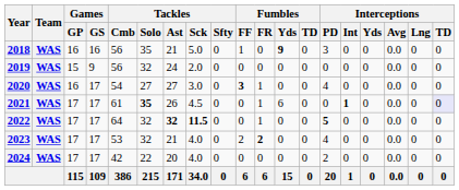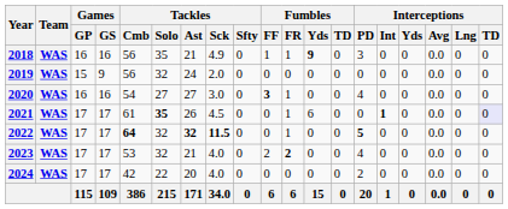 <table class="wikitable">
 <tr>
 <th rowspan="2">Year</th>
 <th rowspan="2">Team</th>
 <th colspan="2">Games</th>
 <th colspan="5">Tackles</th>
 <th colspan="4">Fumbles</th>
 <th colspan="6">Interceptions</th>
 </tr>
 <tr>
 <th>GP</th>
 <th>GS</th>
 <th>Cmb</th>
 <th>Solo</th>
 <th>Ast</th>
 <th>Sck</th>
 <th>Sfty</th>
 <th>FF</th>
 <th>FR</th>
 <th>Yds</th>
 <th>TD</th>
 <th>PD</th>
 <th>Int</th>
 <th>Yds</th>
 <th>Avg</th>
 <th>Lng</th>
 <th>TD</th>
 </tr>
 <tr>
 <th><a href='#'>2018</a></th>
 <th><a href='#'>WAS</a></th>
 <td>16</td>
 <td>16</td>
 <td>56</td>
 <td>35</td>
 <td>21</td>
-<td>5.0</td>
+<td>4.9</td>
 <td>0</td>
 <td>1</td>
-<td>0</td>
+<td>1</td>
 <td><strong>9</strong></td>
 <td>0</td>
 <td>3</td>
 <td>0</td>
 <td>0</td>
 <td>0.0</td>
 <td>0</td>
 <td>0</td>
 </tr>
 <tr>
 <th><a href='#'>2019</a></th>
 <th><a href='#'>WAS</a></th>
 <td>15</td>
 <td>9</td>
 <td>56</td>
 <td>32</td>
 <td>24</td>
 <td>2.0</td>
 <td>0</td>
 <td>0</td>
 <td>0</td>
 <td>0</td>
 <td>0</td>
 <td>0</td>
 <td>0</td>
 <td>0</td>
 <td>0.0</td>
 <td>0</td>
 <td>0</td>
 </tr>
 <tr>
 <th><a href='#'>2020</a></th>
 <th><a href='#'>WAS</a></th>
 <td>16</td>
-<td>17</td>
+<td>16</td>
 <td>54</td>
 <td>27</td>
 <td>27</td>
 <td>3.0</td>
 <td>0</td>
 <td><strong>3</strong></td>
 <td>1</td>
 <td>0</td>
 <td>0</td>
 <td>4</td>
 <td>0</td>
 <td>0</td>
 <td>0.0</td>
 <td>0</td>
 <td>0</td>
 </tr>
 <tr>
 <th><a href='#'>2021</a></th>
 <th><a href='#'>WAS</a></th>
 <td>17</td>
 <td>17</td>
 <td>61</td>
 <td><strong>35</strong></td>
 <td>26</td>
 <td>4.5</td>
 <td>0</td>
 <td>0</td>
 <td>1</td>
 <td>6</td>
 <td>0</td>
 <td>0</td>
 <td><strong>1</strong></td>
 <td>0</td>
 <td>0.0</td>
 <td>0</td>
 <td style="background: lavender;">0</td>
 </tr>
 <tr>
 <th><a href='#'>2022</a></th>
 <th><a href='#'>WAS</a></th>
 <td>17</td>
 <td>17</td>
-<td>64</td>
+<td><strong>64</strong></td>
 <td>32</td>
 <td><strong>32</strong></td>
 <td><strong>11.5</strong></td>
 <td>0</td>
 <td>0</td>
 <td>1</td>
 <td>0</td>
 <td>0</td>
 <td><strong>5</strong></td>
 <td>0</td>
 <td>0</td>
 <td>0.0</td>
 <td>0</td>
 <td>0</td>
 </tr>
 <tr>
 <th><a href='#'>2023</a></th>
 <th><a href='#'>WAS</a></th>
 <td>17</td>
 <td>17</td>
 <td>53</td>
 <td>32</td>
 <td>21</td>
 <td>4.0</td>
 <td>0</td>
 <td>2</td>
 <td><strong>2</strong></td>
 <td>0</td>
 <td>0</td>
 <td>4</td>
 <td>0</td>
 <td>0</td>
 <td>0.0</td>
 <td>0</td>
 <td>0</td>
 </tr>
 <tr>
 <th><a href='#'>2024</a></th>
 <th><a href='#'>WAS</a></th>
 <td>17</td>
 <td>17</td>
 <td>42</td>
 <td>22</td>
 <td>20</td>
 <td>4.0</td>
 <td>0</td>
 <td>0</td>
 <td>0</td>
 <td>0</td>
 <td>0</td>
 <td>2</td>
 <td>0</td>
 <td>0</td>
 <td>0.0</td>
 <td>0</td>
 <td>0</td>
 </tr>
 <tr>
 <th colspan="2"></th>
 <th>115</th>
 <th>109</th>
 <th>386</th>
 <th>215</th>
 <th>171</th>
 <th>34.0</th>
 <th>0</th>
 <th>6</th>
 <th>6</th>
 <th>15</th>
 <th>0</th>
 <th>20</th>
 <th>1</th>
 <th>0</th>
 <th>0.0</th>
 <th>0</th>
 <th>0</th>
 </tr>
 </table>
